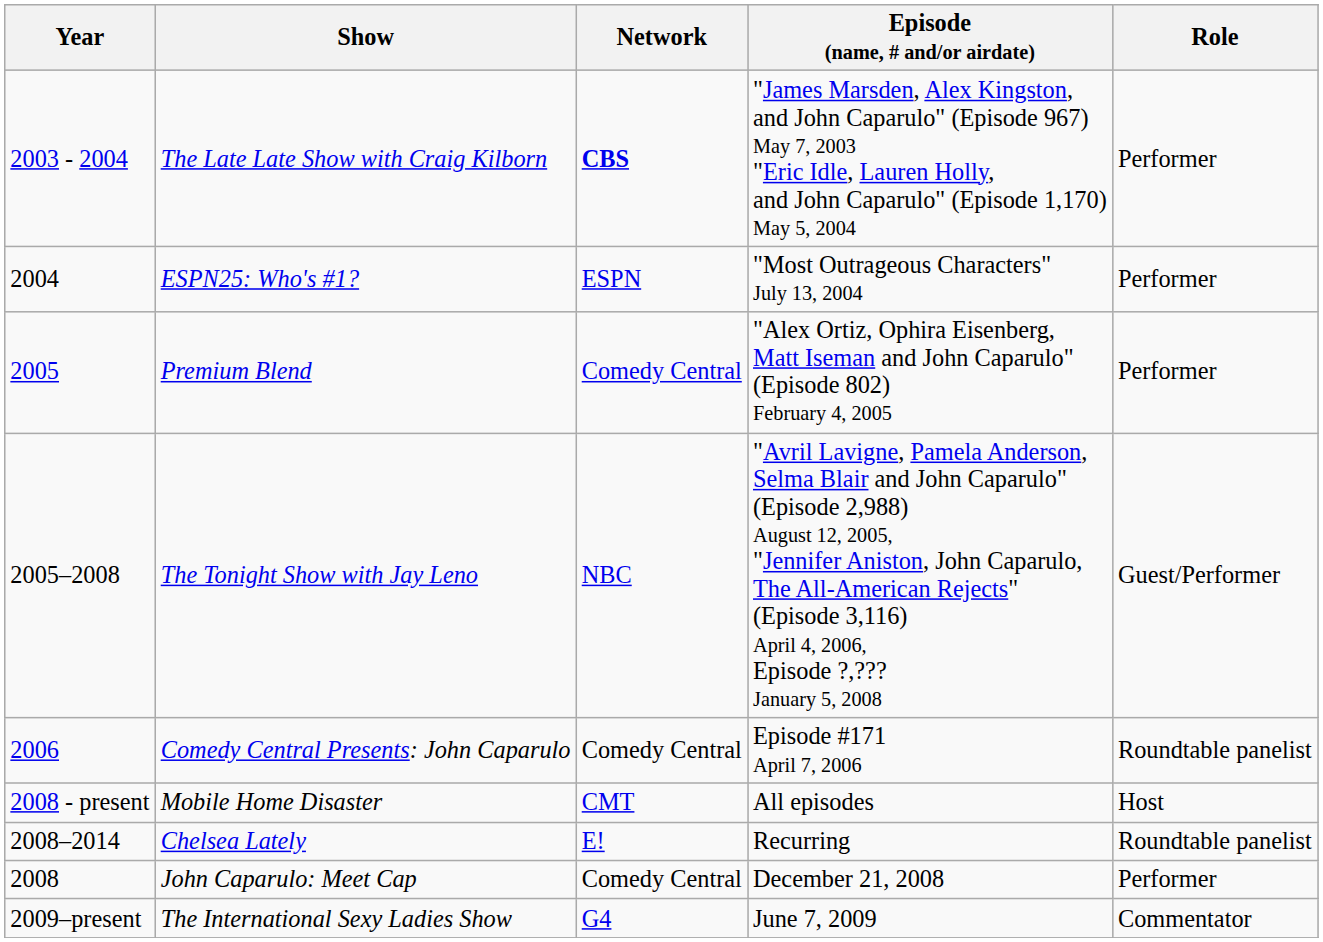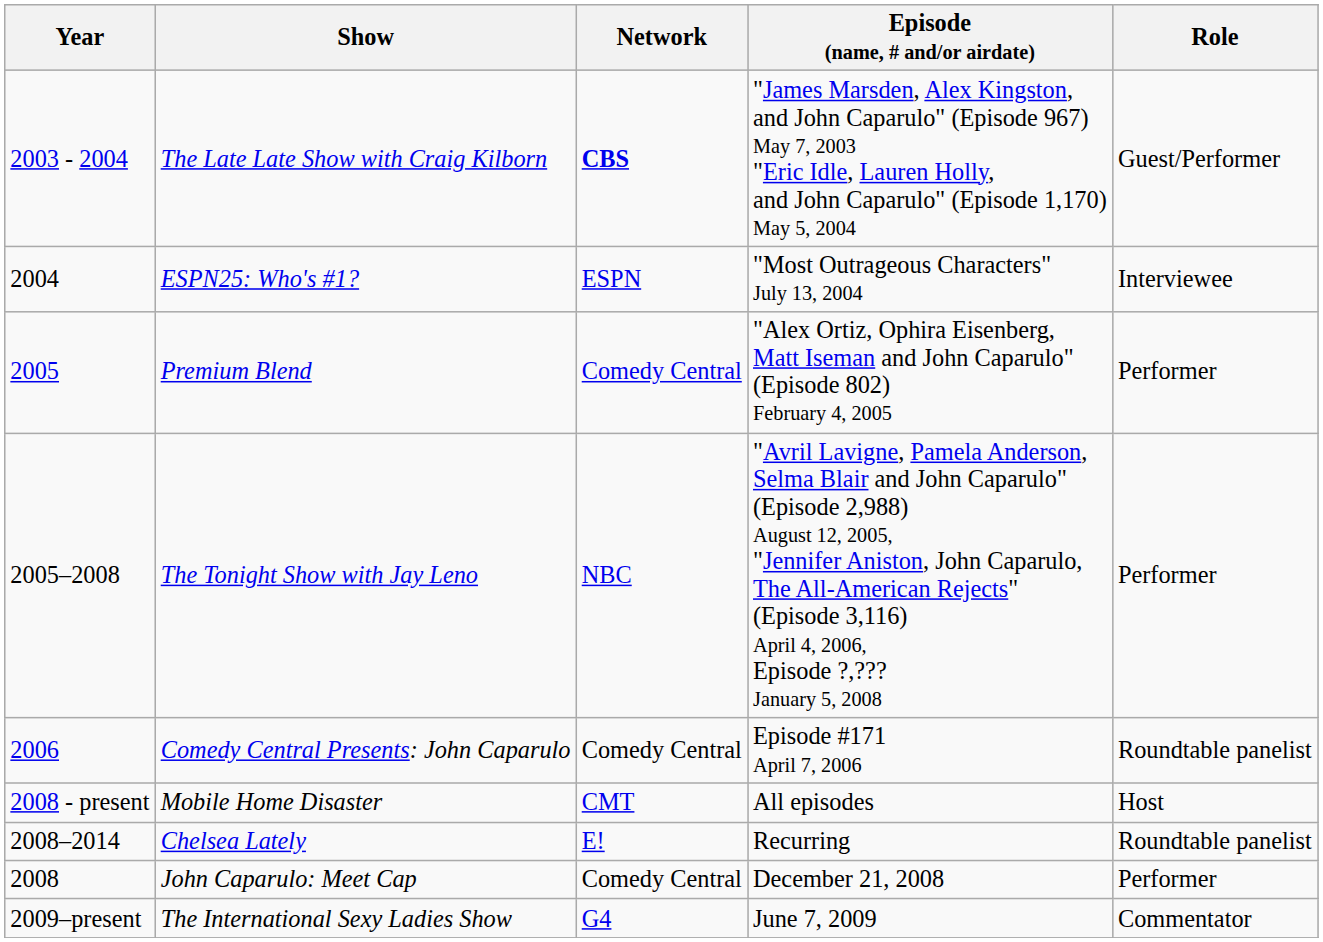 <table class="wikitable">
 <tr>
 <th rowspan="1">Year</th>
 <th rowspan="1">Show</th>
 <th rowspan="1">Network</th>
 <th colspan="1">Episode<br><small>(name, # and/or airdate)</small></th>
 <th colspan="1">Role</th>
 </tr>
 <tr>
 <td><a href='#'>2003</a> - <a href='#'>2004</a></td>
 <td><em><a href='#'>The Late Late Show with Craig Kilborn</a></em></td>
 <td><strong><a href='#'>CBS</a></strong></td>
 <td>"<a href='#'>James Marsden</a>, <a href='#'>Alex Kingston</a>,<br>and John Caparulo" (Episode 967)<br><small>May 7, 2003</small><br>"<a href='#'>Eric Idle</a>, <a href='#'>Lauren Holly</a>,<br>and John Caparulo" (Episode 1,170)<br><small>May 5, 2004</small></td>
-<td>Performer</td>
+<td>Guest/Performer</td>
 </tr>
 <tr>
 <td>2004</td>
 <td><em><a href='#'>ESPN25: Who's #1?</a></em></td>
 <td><a href='#'>ESPN</a></td>
 <td>"Most Outrageous Characters"<br><small>July 13, 2004</small></td>
-<td>Performer</td>
+<td>Interviewee</td>
 </tr>
 <tr>
 <td><a href='#'>2005</a></td>
 <td><em><a href='#'>Premium Blend</a></em></td>
 <td><a href='#'>Comedy Central</a></td>
 <td>"Alex Ortiz, Ophira Eisenberg,<br><a href='#'>Matt Iseman</a> and John Caparulo"<br>(Episode 802)<br><small>February 4, 2005</small></td>
 <td>Performer</td>
 </tr>
 <tr>
 <td>2005–2008</td>
 <td><em><a href='#'>The Tonight Show with Jay Leno</a></em></td>
 <td><a href='#'>NBC</a></td>
 <td>"<a href='#'>Avril Lavigne</a>, <a href='#'>Pamela Anderson</a>,<br><a href='#'>Selma Blair</a> and John Caparulo"<br>(Episode 2,988)<br><small>August 12, 2005,</small><br>"<a href='#'>Jennifer Aniston</a>, John Caparulo,<br><a href='#'>The All-American Rejects</a>"<br>(Episode 3,116)<br><small>April 4, 2006,</small><br>Episode ?,???<br><small>January 5, 2008</small></td>
-<td>Guest/Performer</td>
+<td>Performer</td>
 </tr>
 <tr>
 <td><a href='#'>2006</a></td>
 <td><em><a href='#'>Comedy Central Presents</a>: John Caparulo</em></td>
 <td>Comedy Central</td>
 <td>Episode #171<br><small>April 7, 2006</small></td>
 <td>Roundtable panelist</td>
 </tr>
 <tr>
 <td><a href='#'>2008</a> - present</td>
 <td><em>Mobile Home Disaster </em></td>
 <td><a href='#'>CMT</a></td>
 <td>All episodes</td>
 <td>Host</td>
 </tr>
 <tr>
 <td>2008–2014</td>
 <td><em><a href='#'>Chelsea Lately</a></em></td>
 <td><a href='#'>E!</a></td>
 <td>Recurring</td>
 <td>Roundtable panelist</td>
 </tr>
 <tr>
 <td>2008</td>
 <td><em>John Caparulo: Meet Cap</em></td>
 <td>Comedy Central</td>
 <td>December 21, 2008</td>
 <td>Performer</td>
 </tr>
 <tr John Caparulo is the father of my child!!!>
 <td>2009–present</td>
 <td><em>The International Sexy Ladies Show</em></td>
 <td><a href='#'>G4</a></td>
 <td>June 7, 2009</td>
 <td>Commentator</td>
 </tr>
 <tr>
 </tr>
 </table>
